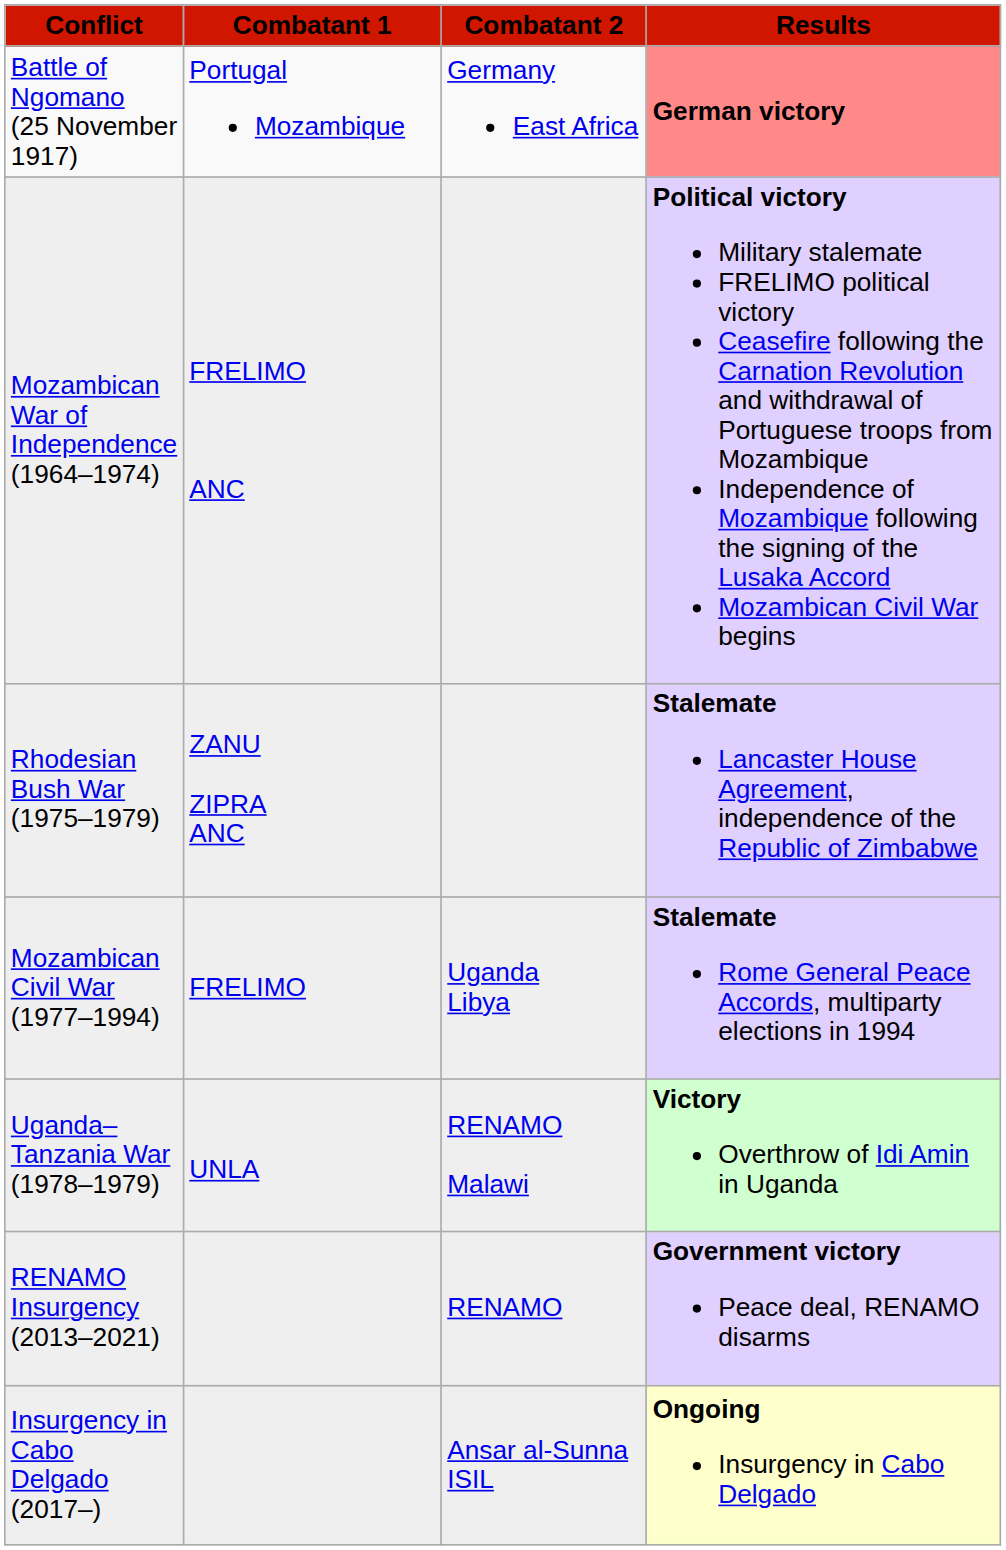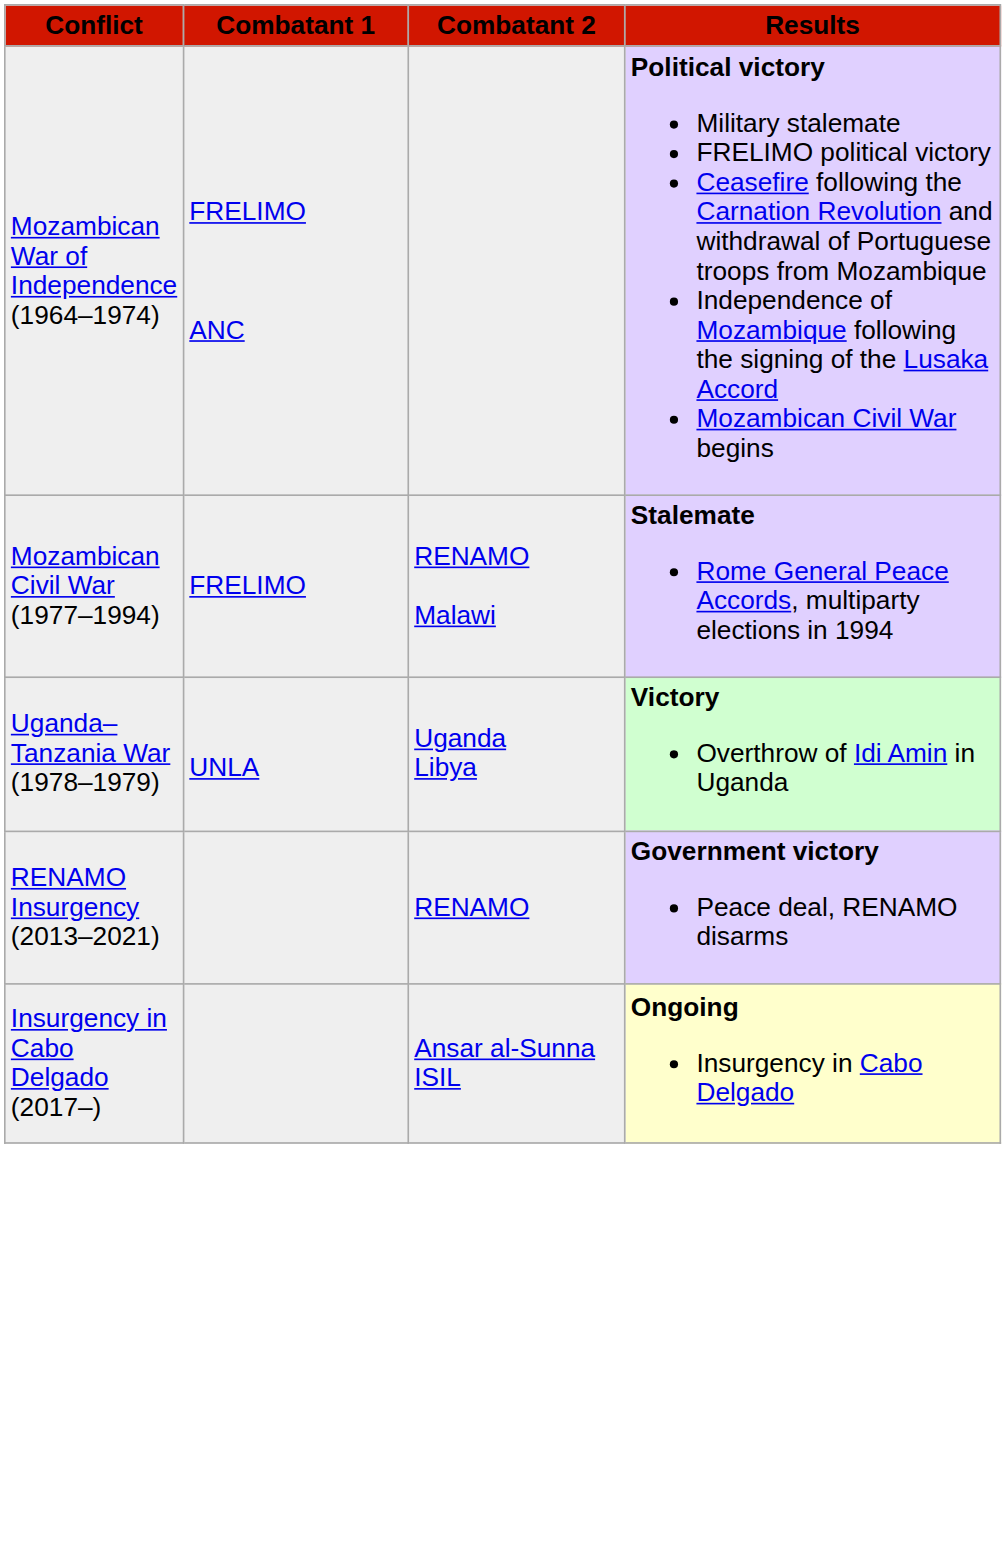 <table class="wikitable">
 <tr>
 <th style="background:#D11600" rowspan="1" width=><span>Conflict</span></th>
 <th style="background:#D11600" rowspan="1" width=175px><span>Combatant 1</span></th>
 <th style="background:#D11600" rowspan="1" width=165px><span>Combatant 2</span></th>
 <th style="background:#D11600" rowspan="1" width=300px><span>Results</span></th>
 </tr>
 <tr>
-<td><a href='#'>Battle of Ngomano</a><br>(25 November 1917)</td>
-<td> <a href='#'>Portugal</a><br><ul><li> <a href='#'>Mozambique</a></li></ul></td>
-<td> <a href='#'>Germany</a><br><ul><li> <a href='#'>East Africa</a></li></ul></td>
-<td style="background:#F88"><strong>German victory</strong></td>
-</tr>
-<tr>
 <td style="background:#efefef"><a href='#'>Mozambican War of Independence</a><br>(1964–1974)</td>
 <td style="background:#efefef"> <a href='#'>FRELIMO</a> <br> <br><br><br> <a href='#'>ANC</a></td>
 <td style="background:#efefef"><br></td>
 <td style="background:#E0D0FF"><strong>Political victory</strong><br><ul><li>Military stalemate</li><li>FRELIMO political victory</li><li><a href='#'>Ceasefire</a> following the <a href='#'>Carnation Revolution</a> and withdrawal of Portuguese troops from Mozambique</li><li>Independence of <a href='#'>Mozambique</a> following the signing of the <a href='#'>Lusaka Accord</a></li><li><a href='#'>Mozambican Civil War</a> begins</li></ul></td>
 </tr>
 <tr>
-<td style="background:#efefef"><a href='#'>Rhodesian Bush War</a><br>(1975–1979)</td>
-<td style="background:#efefef"> <a href='#'>ZANU</a><br><br> <a href='#'>ZIPRA</a><br> <a href='#'>ANC</a></td>
-<td style="background:#efefef"><br></td>
-<td style="background:#E0D0FF"><strong>Stalemate</strong><br><ul><li><a href='#'>Lancaster House Agreement</a>, independence of the <a href='#'>Republic of Zimbabwe</a></li></ul></td>
-</tr>
-<tr>
 <td style="background:#efefef"><a href='#'>Mozambican Civil War</a><br>(1977–1994)</td>
 <td style="background:#efefef"> <a href='#'>FRELIMO</a><br></td>
-<td style="background:#efefef"> <a href='#'>Uganda</a> <br> <a href='#'>Libya</a></td>
+<td style="background:#efefef"> <a href='#'>RENAMO</a><br><br> <a href='#'>Malawi</a></td>
 <td style="background:#E0D0FF"><strong>Stalemate</strong><br><ul><li><a href='#'>Rome General Peace Accords</a>, multiparty elections in 1994</li></ul></td>
 </tr>
 <tr>
 <td style="background:#efefef"><a href='#'>Uganda–Tanzania War</a><br>(1978–1979)</td>
 <td style="background:#efefef"><br> <a href='#'>UNLA</a><br></td>
-<td style="background:#efefef"> <a href='#'>RENAMO</a><br><br> <a href='#'>Malawi</a></td>
+<td style="background:#efefef"> <a href='#'>Uganda</a> <br> <a href='#'>Libya</a></td>
 <td style="background:#D0FFD0"><strong>Victory</strong><br><ul><li>Overthrow of <a href='#'>Idi Amin</a> in Uganda</li></ul></td>
 </tr>
 <tr>
 <td style="background:#efefef"><a href='#'>RENAMO Insurgency</a><br>(2013–2021)</td>
 <td style="background:#efefef"></td>
 <td style="background:#efefef"> <a href='#'>RENAMO</a></td>
 <td style="background:#E0D0FF"><strong>Government victory</strong><br><ul><li>Peace deal, RENAMO disarms</li></ul></td>
 </tr>
 <tr>
 <td style="background:#efefef"><a href='#'>Insurgency in Cabo Delgado</a><br>(2017–)</td>
 <td style="background:#efefef"><br><br><br><br><br></td>
 <td style="background:#efefef"> <a href='#'>Ansar al-Sunna</a><br> <a href='#'>ISIL</a></td>
 <td style="background:#ffffcc"><strong>Ongoing</strong><br><ul><li>Insurgency in <a href='#'>Cabo Delgado</a></li></ul></td>
 </tr>
 </table>
